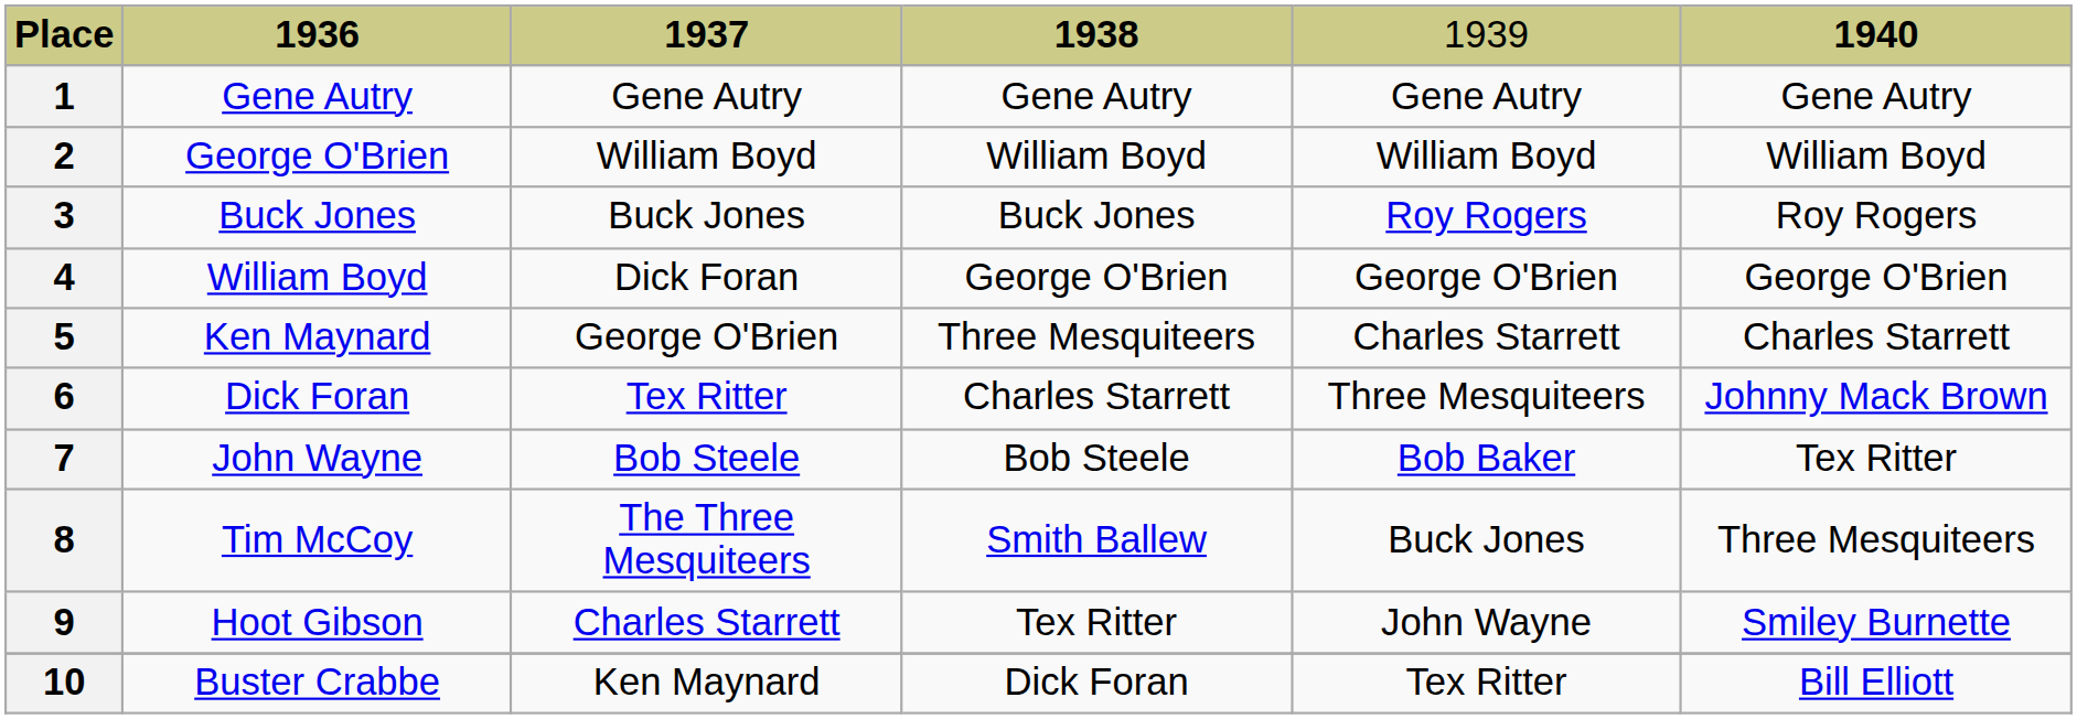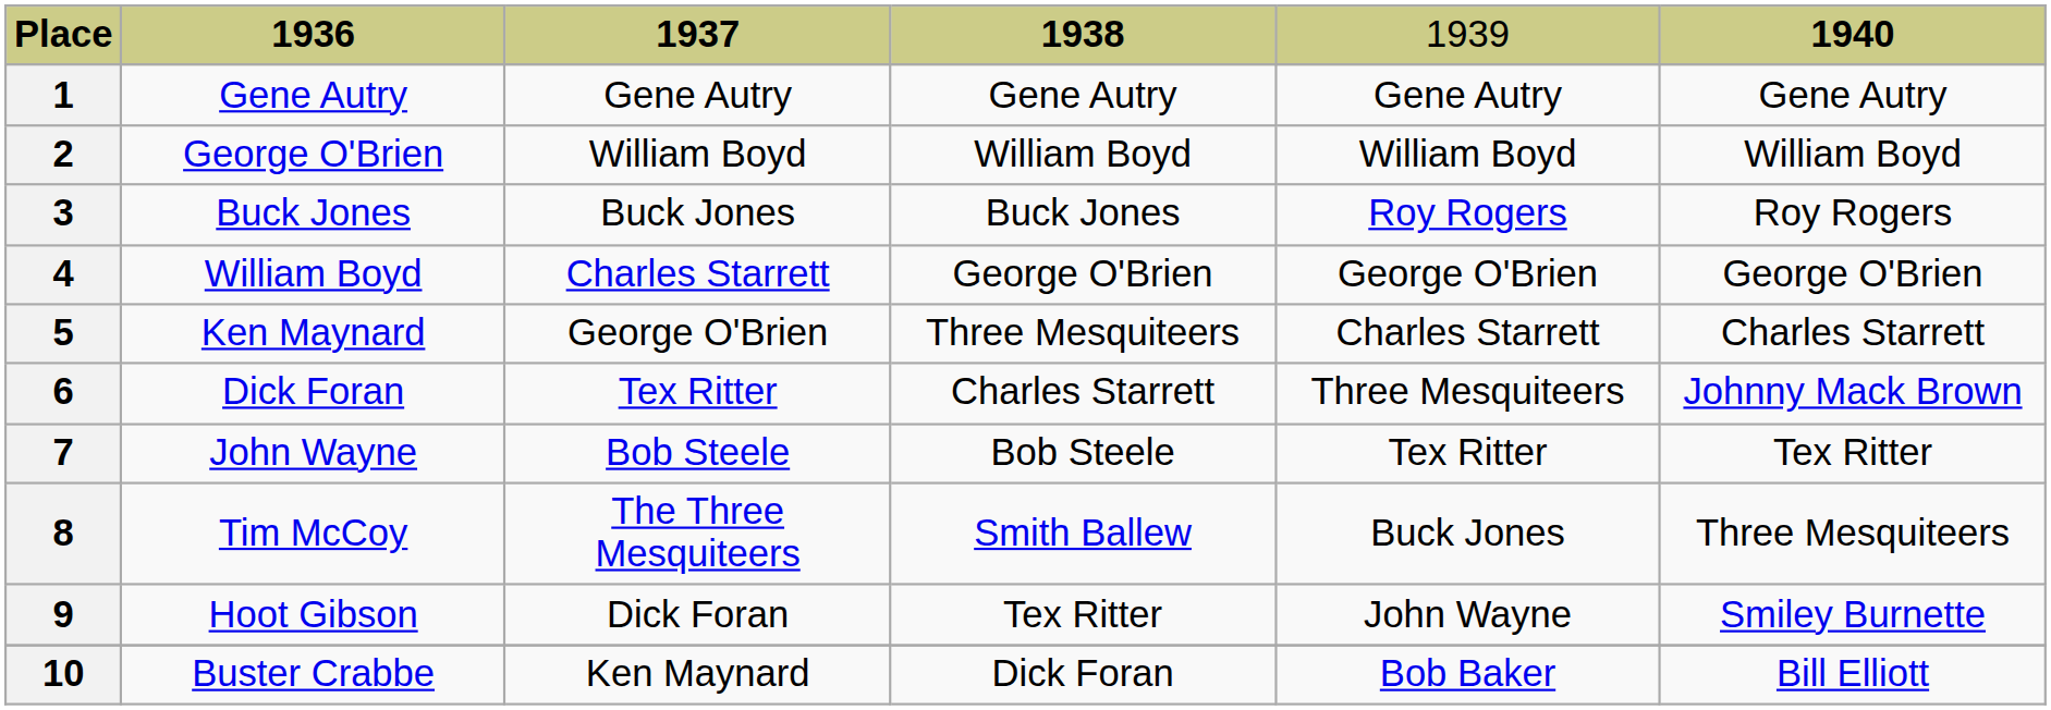 <table class="wikitable" style="text-align:center">
 <tr>
 <th scope="col" style="background:#CC8" width="5%">Place</th>
 <th scope="col" style="background:#CC8" width="19%">1936</th>
 <th scope="col" style="background:#CC8" width="19%">1937</th>
 <th scope="col" style="background:#CC8" width="19%">1938</th>
 <td ! scope="col" style="background:#CC8" width="19%">1939</td>
 <th scope="col" style="background:#CC8" width="19%">1940</th>
 </tr>
 <tr>
 </tr>
 <tr>
 <th>1</th>
 <td><a href='#'>Gene Autry</a></td>
 <td>Gene Autry</td>
 <td>Gene Autry</td>
 <td>Gene Autry</td>
 <td>Gene Autry</td>
 </tr>
 <tr>
 <th>2</th>
 <td><a href='#'>George O'Brien</a></td>
 <td>William Boyd</td>
 <td>William Boyd</td>
 <td>William Boyd</td>
 <td>William Boyd</td>
 </tr>
 <tr>
 <th>3</th>
 <td><a href='#'>Buck Jones</a></td>
 <td>Buck Jones</td>
 <td>Buck Jones</td>
 <td><a href='#'>Roy Rogers</a></td>
 <td>Roy Rogers</td>
 </tr>
 <tr>
 <th>4</th>
 <td><a href='#'>William Boyd</a></td>
-<td>Dick Foran</td>
+<td><a href='#'>Charles Starrett</a></td>
 <td>George O'Brien</td>
 <td>George O'Brien</td>
 <td>George O'Brien</td>
 </tr>
 <tr>
 <th>5</th>
 <td><a href='#'>Ken Maynard</a></td>
 <td>George O'Brien</td>
 <td>Three Mesquiteers</td>
 <td>Charles Starrett</td>
 <td>Charles Starrett</td>
 </tr>
 <tr>
 <th>6</th>
 <td><a href='#'>Dick Foran</a></td>
 <td><a href='#'>Tex Ritter</a></td>
 <td>Charles Starrett</td>
 <td>Three Mesquiteers</td>
 <td><a href='#'>Johnny Mack Brown</a></td>
 </tr>
 <tr>
 <th>7</th>
 <td><a href='#'>John Wayne</a></td>
 <td><a href='#'>Bob Steele</a></td>
 <td>Bob Steele</td>
-<td><a href='#'>Bob Baker</a></td>
+<td>Tex Ritter</td>
 <td>Tex Ritter</td>
 </tr>
 <tr>
 <th>8</th>
 <td><a href='#'>Tim McCoy</a></td>
 <td><a href='#'>The Three Mesquiteers</a></td>
 <td><a href='#'>Smith Ballew</a></td>
 <td>Buck Jones</td>
 <td>Three Mesquiteers</td>
 </tr>
 <tr>
 <th>9</th>
 <td><a href='#'>Hoot Gibson</a></td>
-<td><a href='#'>Charles Starrett</a></td>
+<td>Dick Foran</td>
 <td>Tex Ritter</td>
 <td>John Wayne</td>
 <td><a href='#'>Smiley Burnette</a></td>
 </tr>
 <tr>
 </tr>
 <tr>
 <th>10</th>
 <td><a href='#'>Buster Crabbe</a></td>
 <td>Ken Maynard</td>
 <td>Dick Foran</td>
-<td>Tex Ritter</td>
+<td><a href='#'>Bob Baker</a></td>
 <td><a href='#'>Bill Elliott</a></td>
 </tr>
 </table>
